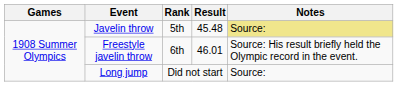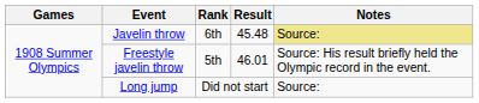 <table class="wikitable" style=" text-align:center;">
 <tr>
 <th>Games</th>
 <th>Event</th>
 <th>Rank</th>
 <th>Result</th>
 <th>Notes</th>
 </tr>
 <tr>
 <td rowspan=3><a href='#'>1908 Summer Olympics</a></td>
 <td><a href='#'>Javelin throw</a></td>
-<td>5th</td>
+<td>6th</td>
 <td>45.48</td>
 <td align=left style="background: khaki;">Source:</td>
 </tr>
 <tr>
 <td><a href='#'>Freestyle javelin throw</a></td>
-<td>6th</td>
+<td>5th</td>
 <td>46.01</td>
 <td align=left>Source: His result briefly held the Olympic record in the event.</td>
 </tr>
 <tr>
 <td><a href='#'>Long jump</a></td>
 <td colspan=2>Did not start</td>
 <td align=left>Source:</td>
 </tr>
 </table>
